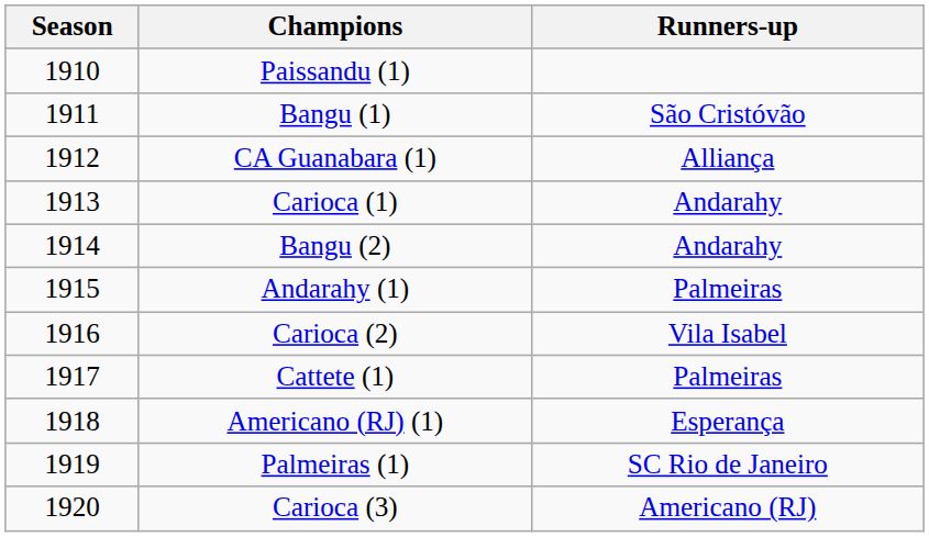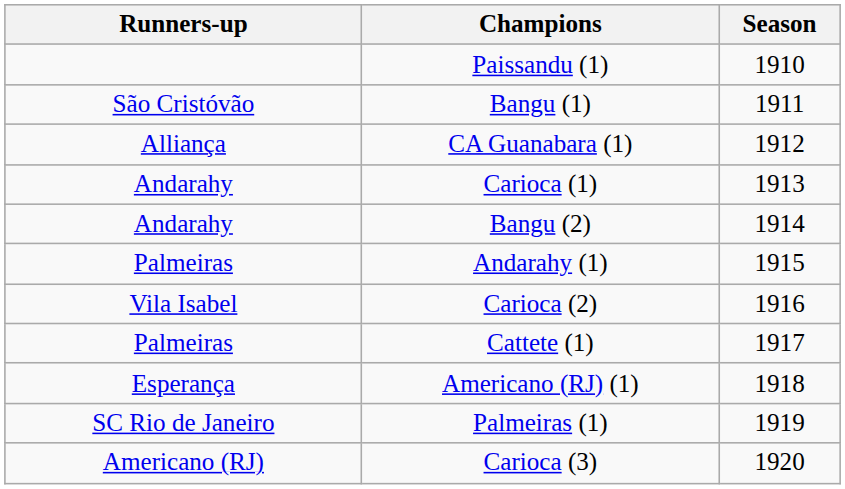 <table class="wikitable" style="text-align:center; margin-left:1em;">
 <tr>
+<th style="width:220px">Runners-up</th>
+<th style="width:220px">Champions</th>
 <th style="width:70px">Season</th>
-<th style="width:220px">Champions</th>
-<th style="width:220px">Runners-up</th>
 </tr>
 <tr>
+<td></td>
+<td><a href='#'>Paissandu</a> (1)</td>
 <td>1910</td>
-<td><a href='#'>Paissandu</a> (1)</td>
-<td></td>
 </tr>
 <tr>
+<td><a href='#'>São Cristóvão</a></td>
+<td><a href='#'>Bangu</a> (1)</td>
 <td>1911</td>
-<td><a href='#'>Bangu</a> (1)</td>
-<td><a href='#'>São Cristóvão</a></td>
 </tr>
 <tr>
+<td><a href='#'>Alliança</a></td>
+<td><a href='#'>CA Guanabara</a> (1)</td>
 <td>1912</td>
-<td><a href='#'>CA Guanabara</a> (1)</td>
-<td><a href='#'>Alliança</a></td>
 </tr>
 <tr>
+<td><a href='#'>Andarahy</a></td>
+<td><a href='#'>Carioca</a> (1)</td>
 <td>1913</td>
-<td><a href='#'>Carioca</a> (1)</td>
-<td><a href='#'>Andarahy</a></td>
 </tr>
 <tr>
+<td><a href='#'>Andarahy</a></td>
+<td><a href='#'>Bangu</a> (2)</td>
 <td>1914</td>
-<td><a href='#'>Bangu</a> (2)</td>
-<td><a href='#'>Andarahy</a></td>
 </tr>
 <tr>
+<td><a href='#'>Palmeiras</a></td>
+<td><a href='#'>Andarahy</a> (1)</td>
 <td>1915</td>
-<td><a href='#'>Andarahy</a> (1)</td>
-<td><a href='#'>Palmeiras</a></td>
 </tr>
 <tr>
+<td><a href='#'>Vila Isabel</a></td>
+<td><a href='#'>Carioca</a> (2)</td>
 <td>1916</td>
-<td><a href='#'>Carioca</a> (2)</td>
-<td><a href='#'>Vila Isabel</a></td>
 </tr>
 <tr>
+<td><a href='#'>Palmeiras</a></td>
+<td><a href='#'>Cattete</a> (1)</td>
 <td>1917</td>
-<td><a href='#'>Cattete</a> (1)</td>
-<td><a href='#'>Palmeiras</a></td>
 </tr>
 <tr>
+<td><a href='#'>Esperança</a></td>
+<td><a href='#'>Americano (RJ)</a> (1)</td>
 <td>1918</td>
-<td><a href='#'>Americano (RJ)</a> (1)</td>
-<td><a href='#'>Esperança</a></td>
 </tr>
 <tr>
+<td><a href='#'>SC Rio de Janeiro</a></td>
+<td><a href='#'>Palmeiras</a> (1)</td>
 <td>1919</td>
-<td><a href='#'>Palmeiras</a> (1)</td>
-<td><a href='#'>SC Rio de Janeiro</a></td>
 </tr>
 <tr>
+<td><a href='#'>Americano (RJ)</a></td>
+<td><a href='#'>Carioca</a> (3)</td>
 <td>1920</td>
-<td><a href='#'>Carioca</a> (3)</td>
-<td><a href='#'>Americano (RJ)</a></td>
 </tr>
 </table>
